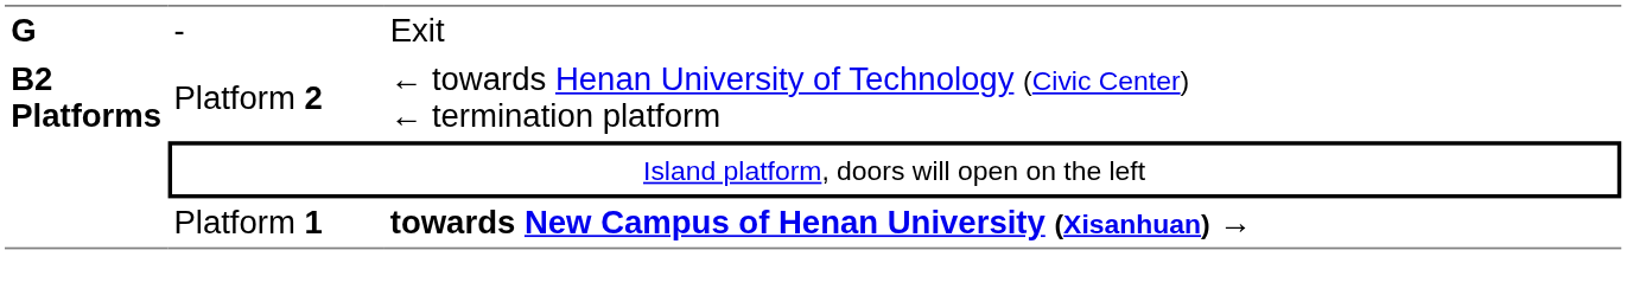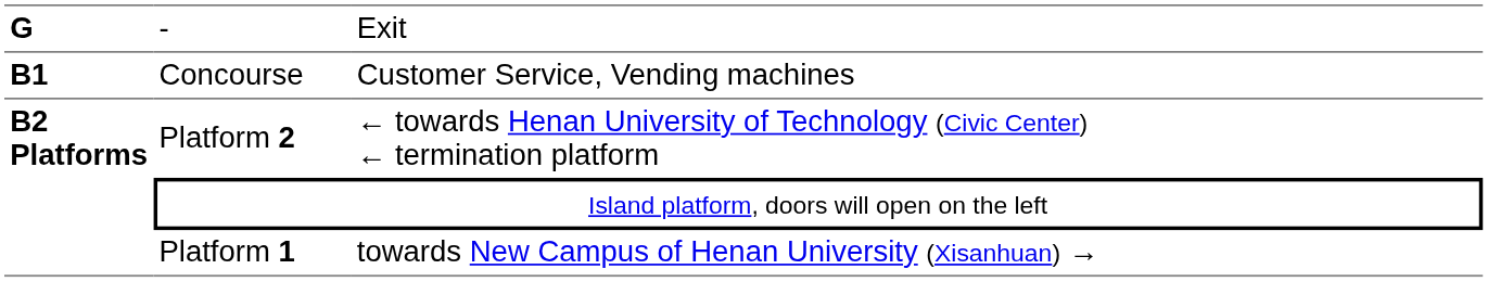 <table table border=0 cellspacing=0 cellpadding=3>
 <tr>
 <td style="border-top:solid 1px gray;" width=50 valign=top><strong>G</strong></td>
 <td style="border-top:solid 1px gray;" width=100 valign=top>-</td>
 <td style="border-top:solid 1px gray;" width=600 valign=top>Exit</td>
+</tr>
+<tr>
+<td style="border-bottom:solid 1px gray; border-top:solid 1px gray;" valign=top width=50><strong>B1</strong></td>
+<td style="border-bottom:solid 1px gray; border-top:solid 1px gray;" valign=top width=100>Concourse<br></td>
+<td style="border-bottom:solid 1px gray; border-top:solid 1px gray;" valign=top width=390>Customer Service, Vending machines</td>
 </tr>
 <tr>
 <td style="border-bottom:solid 1px gray;" rowspan="3" valign=top><strong>B2<br>Platforms</strong></td>
 <td>Platform <span> <strong>2</strong></span></td>
 <td>←  towards <a href='#'>Henan University of Technology</a> <small>(<a href='#'>Civic Center</a>)</small> <br> ←  termination platform</td>
 </tr>
 <tr>
 <td style="border-right:solid 2px black;border-left:solid 2px black;border-top:solid 2px black;border-bottom:solid 2px black;text-align:center;" colspan=2><small><a href='#'>Island platform</a>, doors will open on the left</small></td>
 </tr>
 <tr>
 <td style="border-bottom:solid 1px gray;">Platform <span> <strong>1</strong></span></td>
-<td style="border-bottom:solid 1px gray;"><strong>  towards <a href='#'>New Campus of Henan University</a> <small>(<a href='#'>Xisanhuan</a>)</small> →</strong></td>
+<td style="border-bottom:solid 1px gray;">  towards <a href='#'>New Campus of Henan University</a> <small>(<a href='#'>Xisanhuan</a>)</small> →</td>
 </tr>
 </table>
